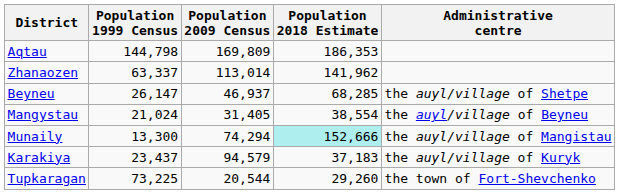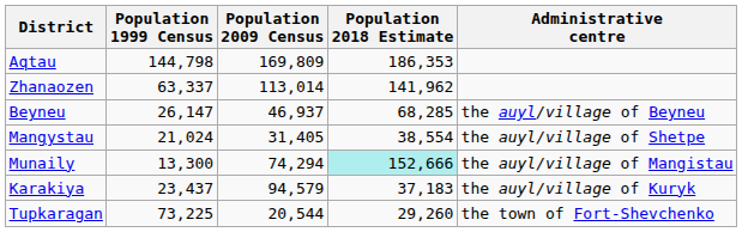 <table class="wikitable">
 <tr>
 <th>District</th>
 <th>Population <br>1999 Census</th>
 <th>Population <br>2009 Census</th>
 <th>Population <br>2018 Estimate</th>
 <th>Administrative <br> centre</th>
 </tr>
 <tr>
 <td><a href='#'>Aqtau</a></td>
 <td align="right">144,798</td>
 <td align="right">169,809</td>
 <td align="right">186,353</td>
 <td></td>
 </tr>
 <tr>
 <td><a href='#'>Zhanaozen</a></td>
 <td align="right">63,337</td>
 <td align="right">113,014</td>
 <td align="right">141,962</td>
 <td></td>
 </tr>
 <tr>
 <td><a href='#'>Beyneu</a></td>
 <td align="right">26,147</td>
 <td align="right">46,937</td>
 <td align="right">68,285</td>
-<td>the <em>auyl/village</em> of <a href='#'>Shetpe</a></td>
+<td>the <em><a href='#'>auyl</a>/village</em> of <a href='#'>Beyneu</a></td>
 </tr>
 <tr>
 <td><a href='#'>Mangystau</a></td>
 <td align="right">21,024</td>
 <td align="right">31,405</td>
 <td align="right">38,554</td>
-<td>the <em><a href='#'>auyl</a>/village</em> of <a href='#'>Beyneu</a></td>
+<td>the <em>auyl/village</em> of <a href='#'>Shetpe</a></td>
 </tr>
 <tr>
 <td><a href='#'>Munaily</a></td>
 <td align="right">13,300</td>
 <td align="right">74,294</td>
 <td align="right" style="background: paleturquoise;">152,666</td>
 <td>the <em>auyl/village</em> of <a href='#'>Mangistau</a></td>
 </tr>
 <tr>
 <td><a href='#'>Karakiya</a></td>
 <td align="right">23,437</td>
 <td align="right">94,579</td>
 <td align="right">37,183</td>
 <td>the <em>auyl/village</em> of <a href='#'>Kuryk</a></td>
 </tr>
 <tr>
 <td><a href='#'>Tupkaragan</a></td>
 <td align="right">73,225</td>
 <td align="right">20,544</td>
 <td align="right">29,260</td>
 <td>the town of <a href='#'>Fort-Shevchenko</a></td>
 </tr>
 </table>
